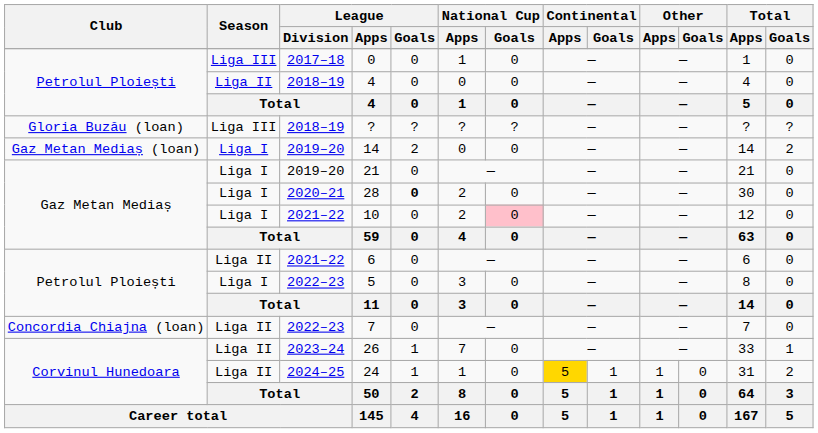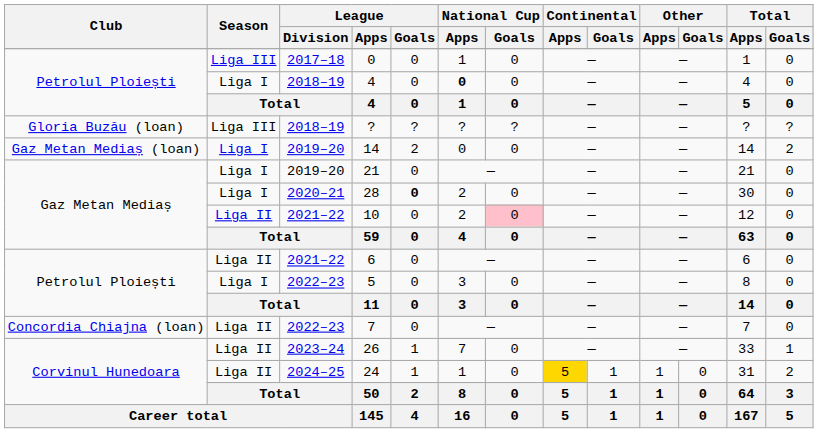 <table class="wikitable" style="text-align:center">
 <tr>
 <th rowspan="2">Club</th>
 <th rowspan="2">Season</th>
 <th colspan="3">League</th>
 <th colspan="2">National Cup</th>
 <th colspan="2">Continental</th>
 <th colspan="2">Other</th>
 <th colspan="3">Total</th>
 </tr>
 <tr>
 <th>Division</th>
 <th>Apps</th>
 <th>Goals</th>
 <th>Apps</th>
 <th>Goals</th>
 <th>Apps</th>
 <th>Goals</th>
 <th>Apps</th>
 <th>Goals</th>
 <th>Apps</th>
 <th>Goals</th>
 </tr>
 <tr>
 </tr>
 <tr>
 <td rowspan="3"><a href='#'>Petrolul Ploiești</a></td>
 <td><a href='#'>Liga III</a></td>
 <td><a href='#'>2017–18</a></td>
 <td>0</td>
 <td>0</td>
 <td>1</td>
 <td>0</td>
 <td colspan="2">—</td>
 <td colspan="2">—</td>
 <td>1</td>
 <td>0</td>
 </tr>
 <tr>
-<td><a href='#'>Liga II</a></td>
+<td>Liga I</td>
 <td><a href='#'>2018–19</a></td>
 <td>4</td>
 <td>0</td>
-<td>0</td>
+<td><strong>0</strong></td>
 <td>0</td>
 <td colspan="2">—</td>
 <td colspan="2">—</td>
 <td>4</td>
 <td>0</td>
 </tr>
 <tr>
 <th colspan="2">Total</th>
 <th>4</th>
 <th>0</th>
 <th>1</th>
 <th>0</th>
 <th colspan="2">—</th>
 <th colspan="2">—</th>
 <th>5</th>
 <th>0</th>
 </tr>
 <tr>
 <td><a href='#'>Gloria Buzău</a> (loan)</td>
 <td>Liga III</td>
 <td><a href='#'>2018–19</a></td>
 <td>?</td>
 <td>?</td>
 <td>?</td>
 <td>?</td>
 <td colspan="2">—</td>
 <td colspan="2">—</td>
 <td>?</td>
 <td>?</td>
 </tr>
 <tr>
 <td><a href='#'>Gaz Metan Mediaș</a> (loan)</td>
 <td><a href='#'>Liga I</a></td>
 <td><a href='#'>2019–20</a></td>
 <td>14</td>
 <td>2</td>
 <td>0</td>
 <td>0</td>
 <td colspan="2">—</td>
 <td colspan="2">—</td>
 <td>14</td>
 <td>2</td>
 </tr>
 <tr>
 <td rowspan="4">Gaz Metan Mediaș</td>
 <td>Liga I</td>
 <td>2019–20</td>
 <td>21</td>
 <td>0</td>
 <td colspan="2">—</td>
 <td colspan="2">—</td>
 <td colspan="2">—</td>
 <td>21</td>
 <td>0</td>
 </tr>
 <tr>
 <td>Liga I</td>
 <td><a href='#'>2020–21</a></td>
 <td>28</td>
 <td><strong>0</strong></td>
 <td>2</td>
 <td>0</td>
 <td colspan="2">—</td>
 <td colspan="2">—</td>
 <td>30</td>
 <td>0</td>
 </tr>
 <tr>
-<td>Liga I</td>
+<td><a href='#'>Liga II</a></td>
 <td><a href='#'>2021–22</a></td>
 <td>10</td>
 <td>0</td>
 <td>2</td>
 <td style="background: pink;">0</td>
 <td colspan="2">—</td>
 <td colspan="2">—</td>
 <td>12</td>
 <td>0</td>
 </tr>
 <tr>
 <th colspan="2">Total</th>
 <th>59</th>
 <th>0</th>
 <th>4</th>
 <th>0</th>
 <th colspan="2">—</th>
 <th colspan="2">—</th>
 <th>63</th>
 <th>0</th>
 </tr>
 <tr>
 <td rowspan="3">Petrolul Ploiești</td>
 <td>Liga II</td>
 <td><a href='#'>2021–22</a></td>
 <td>6</td>
 <td>0</td>
 <td colspan="2">—</td>
 <td colspan="2">—</td>
 <td colspan="2">—</td>
 <td>6</td>
 <td>0</td>
 </tr>
 <tr>
 <td>Liga I</td>
 <td><a href='#'>2022–23</a></td>
 <td>5</td>
 <td>0</td>
 <td>3</td>
 <td>0</td>
 <td colspan="2">—</td>
 <td colspan="2">—</td>
 <td>8</td>
 <td>0</td>
 </tr>
 <tr>
 <th colspan="2">Total</th>
 <th>11</th>
 <th>0</th>
 <th>3</th>
 <th>0</th>
 <th colspan="2">—</th>
 <th colspan="2">—</th>
 <th>14</th>
 <th>0</th>
 </tr>
 <tr>
 <td><a href='#'>Concordia Chiajna</a> (loan)</td>
 <td>Liga II</td>
 <td><a href='#'>2022–23</a></td>
 <td>7</td>
 <td>0</td>
 <td colspan="2">—</td>
 <td colspan="2">—</td>
 <td colspan="2">—</td>
 <td>7</td>
 <td>0</td>
 </tr>
 <tr>
 <td rowspan="3"><a href='#'>Corvinul Hunedoara</a></td>
 <td>Liga II</td>
 <td><a href='#'>2023–24</a></td>
 <td>26</td>
 <td>1</td>
 <td>7</td>
 <td>0</td>
 <td colspan="2">—</td>
 <td colspan="2">—</td>
 <td>33</td>
 <td>1</td>
 </tr>
 <tr>
 <td>Liga II</td>
 <td><a href='#'>2024–25</a></td>
 <td>24</td>
 <td>1</td>
 <td>1</td>
 <td>0</td>
 <td style="background: gold;">5</td>
 <td>1</td>
 <td>1</td>
 <td>0</td>
 <td>31</td>
 <td>2</td>
 </tr>
 <tr>
 <th colspan="2">Total</th>
 <th>50</th>
 <th>2</th>
 <th>8</th>
 <th>0</th>
 <th>5</th>
 <th>1</th>
 <th>1</th>
 <th>0</th>
 <th>64</th>
 <th>3</th>
 </tr>
 <tr>
 <th colspan="3">Career total</th>
 <th>145</th>
 <th>4</th>
 <th>16</th>
 <th>0</th>
 <th>5</th>
 <th>1</th>
 <th>1</th>
 <th>0</th>
 <th>167</th>
 <th>5</th>
 </tr>
 </table>
